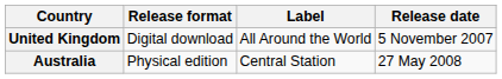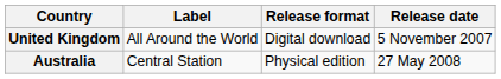 <table class="wikitable plainrowheaders">
 <tr>
 <th scope="col">Country</th>
+<th scope="col">Label</th>
 <th scope="col">Release format</th>
-<th scope="col">Label</th>
 <th scope="col">Release date</th>
 </tr>
 <tr>
 <th scope="row">United Kingdom</th>
+<td>All Around the World</td>
 <td>Digital download</td>
-<td>All Around the World</td>
 <td>5 November 2007</td>
 </tr>
 <tr>
 <th scope="row">Australia</th>
+<td>Central Station</td>
 <td>Physical edition</td>
-<td>Central Station</td>
 <td>27 May 2008</td>
 </tr>
 </table>
